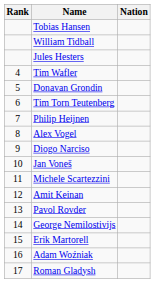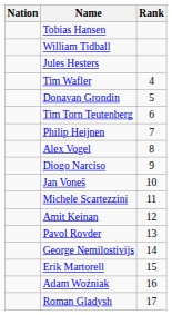 <table class="wikitable sortable" style="text-align:center">
 <tr>
+<th>Nation</th>
+<th>Name</th>
 <th>Rank</th>
-<th>Name</th>
-<th>Nation</th>
 </tr>
 <tr>
+<td align=left></td>
+<td align=left><a href='#'>Tobias Hansen</a></td>
 <td></td>
-<td align=left><a href='#'>Tobias Hansen</a></td>
-<td align=left></td>
 </tr>
 <tr>
+<td align=left></td>
+<td align=left><a href='#'>William Tidball</a></td>
 <td></td>
-<td align=left><a href='#'>William Tidball</a></td>
-<td align=left></td>
 </tr>
 <tr>
+<td align=left></td>
+<td align=left><a href='#'>Jules Hesters</a></td>
 <td></td>
-<td align=left><a href='#'>Jules Hesters</a></td>
-<td align=left></td>
 </tr>
 <tr>
+<td align=left></td>
+<td align=left><a href='#'>Tim Wafler</a></td>
 <td>4</td>
-<td align=left><a href='#'>Tim Wafler</a></td>
-<td align=left></td>
 </tr>
 <tr>
+<td align=left></td>
+<td align=left><a href='#'>Donavan Grondin</a></td>
 <td>5</td>
-<td align=left><a href='#'>Donavan Grondin</a></td>
-<td align=left></td>
 </tr>
 <tr>
+<td align=left></td>
+<td align=left><a href='#'>Tim Torn Teutenberg</a></td>
 <td>6</td>
-<td align=left><a href='#'>Tim Torn Teutenberg</a></td>
-<td align=left></td>
 </tr>
 <tr>
+<td align=left></td>
+<td align=left><a href='#'>Philip Heijnen</a></td>
 <td>7</td>
-<td align=left><a href='#'>Philip Heijnen</a></td>
-<td align=left></td>
 </tr>
 <tr>
+<td align=left></td>
+<td align=left><a href='#'>Alex Vogel</a></td>
 <td>8</td>
-<td align=left><a href='#'>Alex Vogel</a></td>
-<td align=left></td>
 </tr>
 <tr>
+<td align=left></td>
+<td align=left><a href='#'>Diogo Narciso</a></td>
 <td>9</td>
-<td align=left><a href='#'>Diogo Narciso</a></td>
-<td align=left></td>
 </tr>
 <tr>
+<td align=left></td>
+<td align=left><a href='#'>Jan Voneš</a></td>
 <td>10</td>
-<td align=left><a href='#'>Jan Voneš</a></td>
-<td align=left></td>
 </tr>
 <tr>
+<td align=left></td>
+<td align=left><a href='#'>Michele Scartezzini</a></td>
 <td>11</td>
-<td align=left><a href='#'>Michele Scartezzini</a></td>
-<td align=left></td>
 </tr>
 <tr>
+<td align=left></td>
+<td align=left><a href='#'>Amit Keinan</a></td>
 <td>12</td>
-<td align=left><a href='#'>Amit Keinan</a></td>
-<td align=left></td>
 </tr>
 <tr>
+<td align=left></td>
+<td align=left><a href='#'>Pavol Rovder</a></td>
 <td>13</td>
-<td align=left><a href='#'>Pavol Rovder</a></td>
-<td align=left></td>
 </tr>
 <tr>
+<td align=left></td>
+<td align=left><a href='#'>George Nemilostivijs</a></td>
 <td>14</td>
-<td align=left><a href='#'>George Nemilostivijs</a></td>
-<td align=left></td>
 </tr>
 <tr>
+<td align=left></td>
+<td align=left><a href='#'>Erik Martorell</a></td>
 <td>15</td>
-<td align=left><a href='#'>Erik Martorell</a></td>
-<td align=left></td>
 </tr>
 <tr>
+<td align=left></td>
+<td align=left><a href='#'>Adam Woźniak</a></td>
 <td>16</td>
-<td align=left><a href='#'>Adam Woźniak</a></td>
-<td align=left></td>
 </tr>
 <tr>
+<td align=left></td>
+<td align=left><a href='#'>Roman Gladysh</a></td>
 <td>17</td>
-<td align=left><a href='#'>Roman Gladysh</a></td>
-<td align=left></td>
 </tr>
 </table>
